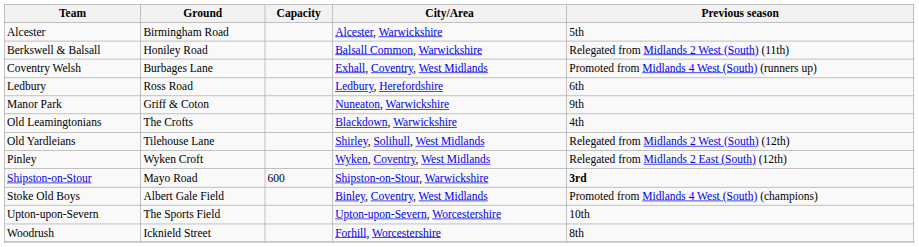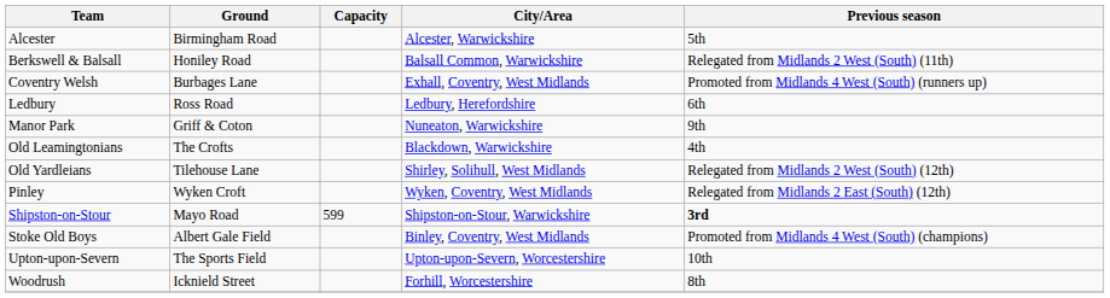 <table class="wikitable sortable" width=100%>
 <tr>
 <th>Team</th>
 <th>Ground</th>
 <th>Capacity</th>
 <th>City/Area</th>
 <th>Previous season</th>
 </tr>
 <tr>
 <td>Alcester</td>
 <td>Birmingham Road</td>
 <td></td>
 <td><a href='#'>Alcester</a>, <a href='#'>Warwickshire</a></td>
 <td>5th</td>
 </tr>
 <tr>
 <td>Berkswell & Balsall</td>
 <td>Honiley Road</td>
 <td></td>
 <td><a href='#'>Balsall Common</a>, <a href='#'>Warwickshire</a></td>
 <td>Relegated from <a href='#'>Midlands 2 West (South)</a> (11th)</td>
 </tr>
 <tr>
 <td>Coventry Welsh</td>
 <td>Burbages Lane</td>
 <td></td>
 <td><a href='#'>Exhall</a>, <a href='#'>Coventry</a>, <a href='#'>West Midlands</a></td>
 <td>Promoted from <a href='#'>Midlands 4 West (South)</a> (runners up)</td>
 </tr>
 <tr>
 <td>Ledbury</td>
 <td>Ross Road</td>
 <td></td>
 <td><a href='#'>Ledbury</a>, <a href='#'>Herefordshire</a></td>
 <td>6th</td>
 </tr>
 <tr>
 <td>Manor Park</td>
 <td>Griff & Coton</td>
 <td></td>
 <td><a href='#'>Nuneaton</a>, <a href='#'>Warwickshire</a></td>
 <td>9th</td>
 </tr>
 <tr>
 <td>Old Leamingtonians</td>
 <td>The Crofts</td>
 <td></td>
 <td><a href='#'>Blackdown</a>, <a href='#'>Warwickshire</a></td>
 <td>4th</td>
 </tr>
 <tr>
 <td>Old Yardleians</td>
 <td>Tilehouse Lane</td>
 <td></td>
 <td><a href='#'>Shirley</a>, <a href='#'>Solihull</a>, <a href='#'>West Midlands</a></td>
 <td>Relegated from <a href='#'>Midlands 2 West (South)</a> (12th)</td>
 </tr>
 <tr>
 <td>Pinley</td>
 <td>Wyken Croft</td>
 <td></td>
 <td><a href='#'>Wyken</a>, <a href='#'>Coventry</a>, <a href='#'>West Midlands</a></td>
 <td>Relegated from <a href='#'>Midlands 2 East (South)</a> (12th)</td>
 </tr>
 <tr>
 <td><a href='#'>Shipston-on-Stour</a></td>
 <td>Mayo Road</td>
-<td>600</td>
+<td>599</td>
 <td><a href='#'>Shipston-on-Stour</a>, <a href='#'>Warwickshire</a></td>
 <td><strong>3rd</strong></td>
 </tr>
 <tr>
 <td>Stoke Old Boys</td>
 <td>Albert Gale Field</td>
 <td></td>
 <td><a href='#'>Binley</a>, <a href='#'>Coventry</a>, <a href='#'>West Midlands</a></td>
 <td>Promoted from <a href='#'>Midlands 4 West (South)</a> (champions)</td>
 </tr>
 <tr>
 <td>Upton-upon-Severn</td>
 <td>The Sports Field</td>
 <td></td>
 <td><a href='#'>Upton-upon-Severn</a>, <a href='#'>Worcestershire</a></td>
 <td>10th</td>
 </tr>
 <tr>
 <td>Woodrush</td>
 <td>Icknield Street</td>
 <td></td>
 <td><a href='#'>Forhill</a>, <a href='#'>Worcestershire</a></td>
 <td>8th</td>
 </tr>
 <tr>
 </tr>
 </table>
